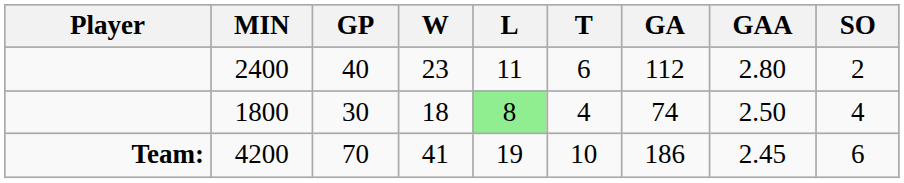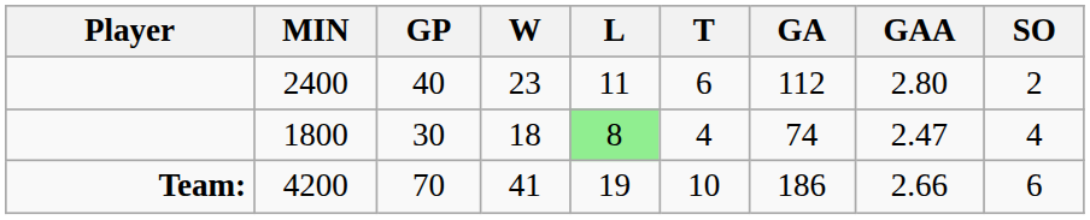 <table class="wikitable sortable" width="60%">
 <tr>
 <th bgcolor="#DDDDFF" width="10%">Player</th>
 <th width="3%" bgcolor="#DDDDFF" title="Minutes played">MIN</th>
 <th width="3%" bgcolor="#DDDDFF" title="Games played in">GP</th>
 <th width="3%" bgcolor="#DDDDFF" title="Games played in">W</th>
 <th width="3%" bgcolor="#DDDDFF"title="Games played in">L</th>
 <th width="3%" bgcolor="#DDDDFF" title="Ties">T</th>
 <th width="3%" bgcolor="#DDDDFF" title="Goals against">GA</th>
 <th width="3%" bgcolor="#DDDDFF" title="Goals against average">GAA</th>
 <th width="3%" bgcolor="#DDDDFF"title="Shut-outs">SO</th>
 </tr>
 <tr align="center">
 <td align="right"></td>
 <td>2400</td>
 <td>40</td>
 <td>23</td>
 <td>11</td>
 <td>6</td>
 <td>112</td>
 <td>2.80</td>
 <td>2</td>
 </tr>
 <tr align="center">
 <td align="right"></td>
 <td>1800</td>
 <td>30</td>
 <td>18</td>
 <td style="background: lightgreen;">8</td>
 <td>4</td>
 <td>74</td>
-<td>2.50</td>
+<td>2.47</td>
 <td>4</td>
 </tr>
 <tr align="center">
 <td align="right"><strong>Team:</strong></td>
 <td>4200</td>
 <td>70</td>
 <td>41</td>
 <td>19</td>
 <td>10</td>
 <td>186</td>
-<td>2.45</td>
+<td>2.66</td>
 <td>6</td>
 </tr>
 </table>
